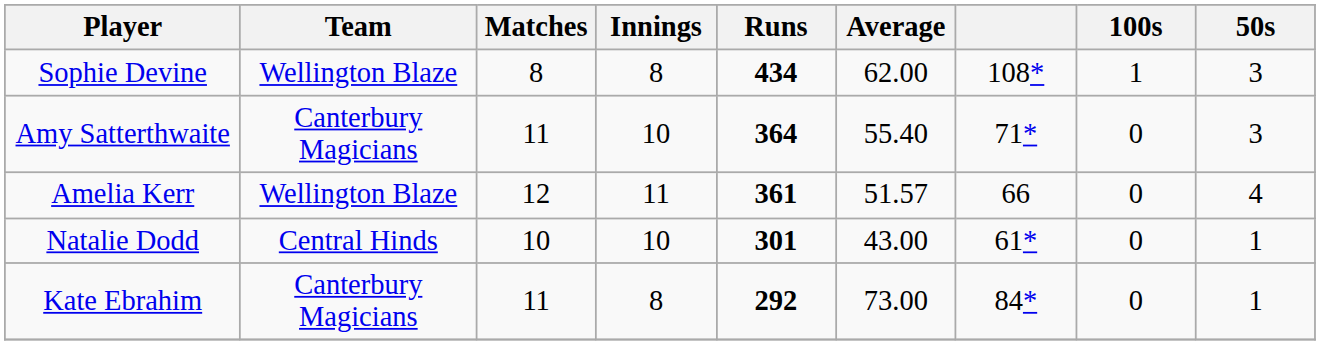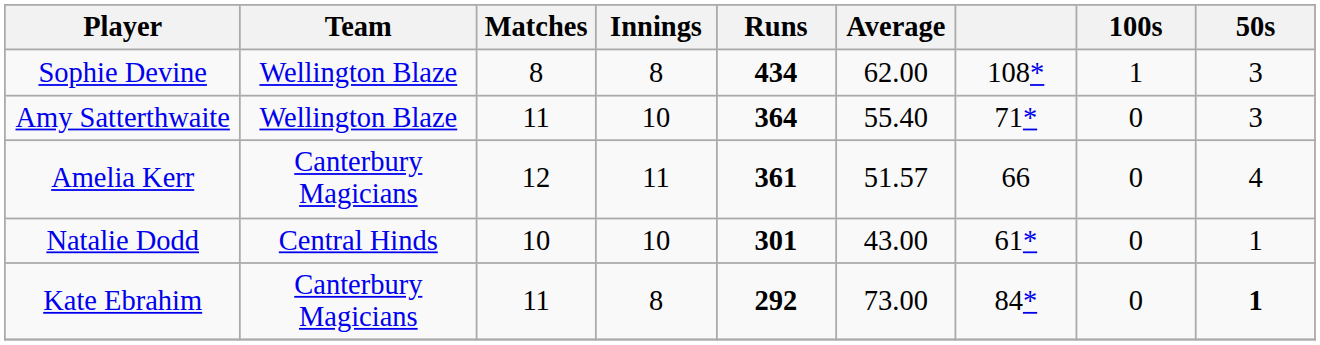 <table class="wikitable" style="text-align:center;">
 <tr>
 <th width=125>Player</th>
 <th width=125>Team</th>
 <th width=60>Matches</th>
 <th width=60>Innings</th>
 <th width=60>Runs</th>
 <th width=60>Average</th>
 <th width=60></th>
 <th width=60>100s</th>
 <th width=60>50s</th>
 </tr>
 <tr>
 <td><a href='#'>Sophie Devine</a></td>
 <td><a href='#'>Wellington Blaze</a></td>
 <td>8</td>
 <td>8</td>
 <td><strong>434</strong></td>
 <td>62.00</td>
 <td>108<a href='#'>*</a></td>
 <td>1</td>
 <td>3</td>
 </tr>
 <tr>
 <td><a href='#'>Amy Satterthwaite</a></td>
-<td><a href='#'>Canterbury Magicians</a></td>
+<td><a href='#'>Wellington Blaze</a></td>
 <td>11</td>
 <td>10</td>
 <td><strong>364</strong></td>
 <td>55.40</td>
 <td>71<a href='#'>*</a></td>
 <td>0</td>
 <td>3</td>
 </tr>
 <tr>
 <td><a href='#'>Amelia Kerr</a></td>
-<td><a href='#'>Wellington Blaze</a></td>
+<td><a href='#'>Canterbury Magicians</a></td>
 <td>12</td>
 <td>11</td>
 <td><strong>361</strong></td>
 <td>51.57</td>
 <td>66</td>
 <td>0</td>
 <td>4</td>
 </tr>
 <tr>
 <td><a href='#'>Natalie Dodd</a></td>
 <td><a href='#'>Central Hinds</a></td>
 <td>10</td>
 <td>10</td>
 <td><strong>301</strong></td>
 <td>43.00</td>
 <td>61<a href='#'>*</a></td>
 <td>0</td>
 <td>1</td>
 </tr>
 <tr>
 <td><a href='#'>Kate Ebrahim</a></td>
 <td><a href='#'>Canterbury Magicians</a></td>
 <td>11</td>
 <td>8</td>
 <td><strong>292</strong></td>
 <td>73.00</td>
 <td>84<a href='#'>*</a></td>
 <td>0</td>
-<td>1</td>
+<td><strong>1</strong></td>
 </tr>
 <tr>
 </tr>
 </table>
